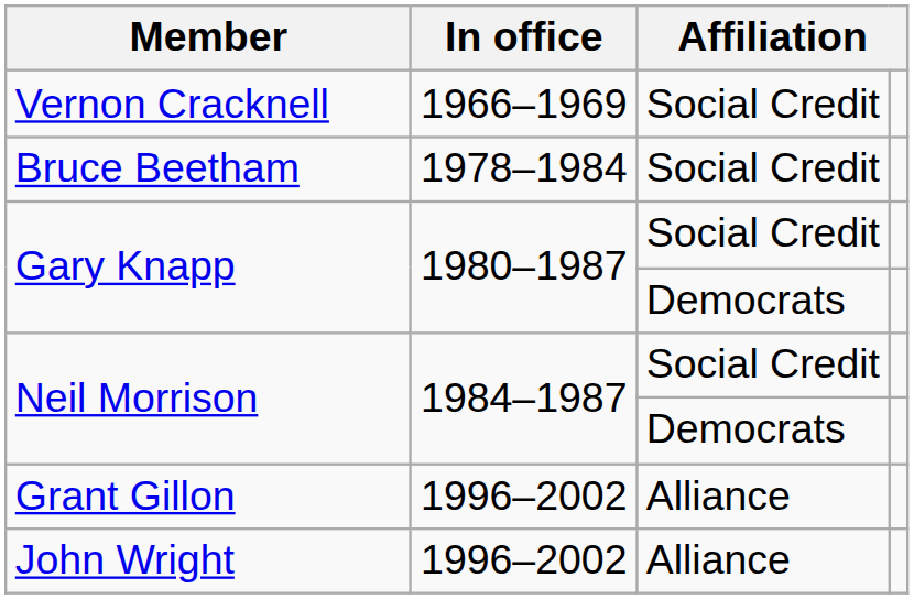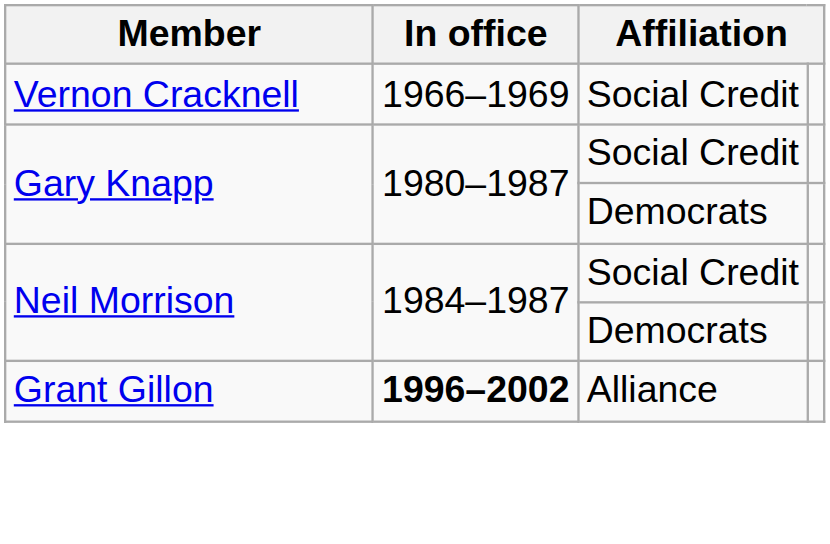 <table class="wikitable">
 <tr>
 <th width="150">Member</th>
 <th>In office</th>
 <th colspan=2>Affiliation</th>
 </tr>
 <tr>
 <td><a href='#'>Vernon Cracknell</a></td>
 <td>1966–1969</td>
-<td>Social Credit</td>
-<td bgcolor=></td>
-</tr>
-<tr>
-<td><a href='#'>Bruce Beetham</a></td>
-<td>1978–1984</td>
 <td>Social Credit</td>
 <td bgcolor=></td>
 </tr>
 <tr>
 <td rowspan=2><a href='#'>Gary Knapp</a></td>
 <td rowspan=2>1980–1987</td>
 <td>Social Credit</td>
 <td bgcolor=></td>
 </tr>
 <tr>
 <td>Democrats</td>
 <td bgcolor=></td>
 </tr>
 <tr>
 <td rowspan=2><a href='#'>Neil Morrison</a></td>
 <td rowspan=2>1984–1987</td>
 <td>Social Credit</td>
 <td bgcolor=></td>
 </tr>
 <tr>
 <td>Democrats</td>
 <td bgcolor=></td>
 </tr>
 <tr>
 <td><a href='#'>Grant Gillon</a></td>
-<td>1996–2002</td>
-<td>Alliance</td>
-<td bgcolor=></td>
-</tr>
-<tr>
-<td><a href='#'>John Wright</a></td>
-<td>1996–2002</td>
+<td><strong>1996–2002</strong></td>
 <td>Alliance</td>
 <td bgcolor=></td>
 </tr>
 </table>
